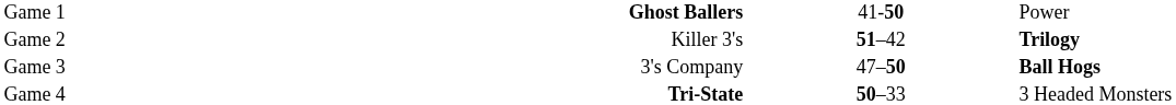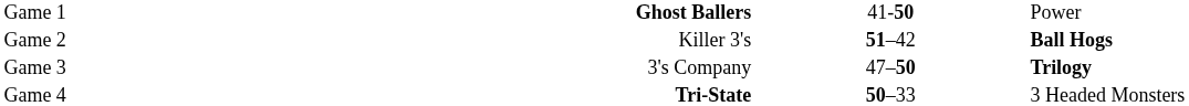 <table style="width:100%;" cellspacing="1">
 <tr>
 <th width=15%></th>
 <th width=25%></th>
 <th width=10%></th>
 <th width=25%></th>
 </tr>
 <tr style=font-size:90%>
 <td align=right>Game 1</td>
 <td align=right><strong>Ghost Ballers</strong></td>
 <td align=center>41-<strong>50</strong></td>
 <td>Power</td>
 <td></td>
 </tr>
 <tr style=font-size:90%>
 <td align=right>Game 2</td>
 <td align=right>Killer 3's</td>
 <td align=center><strong>51</strong>–42</td>
-<td><strong>Trilogy</strong></td>
+<td><strong>Ball Hogs</strong></td>
 <td></td>
 </tr>
 <tr style=font-size:90%>
 <td align=right>Game 3</td>
 <td align=right>3's Company</td>
 <td align=center>47–<strong>50</strong></td>
-<td><strong>Ball Hogs</strong></td>
+<td><strong>Trilogy</strong></td>
 <td></td>
 </tr>
 <tr style=font-size:90%>
 <td align=right>Game 4</td>
 <td align=right><strong>Tri-State</strong></td>
 <td align=center><strong>50</strong>–33</td>
 <td>3 Headed Monsters</td>
 <td></td>
 </tr>
 </table>
